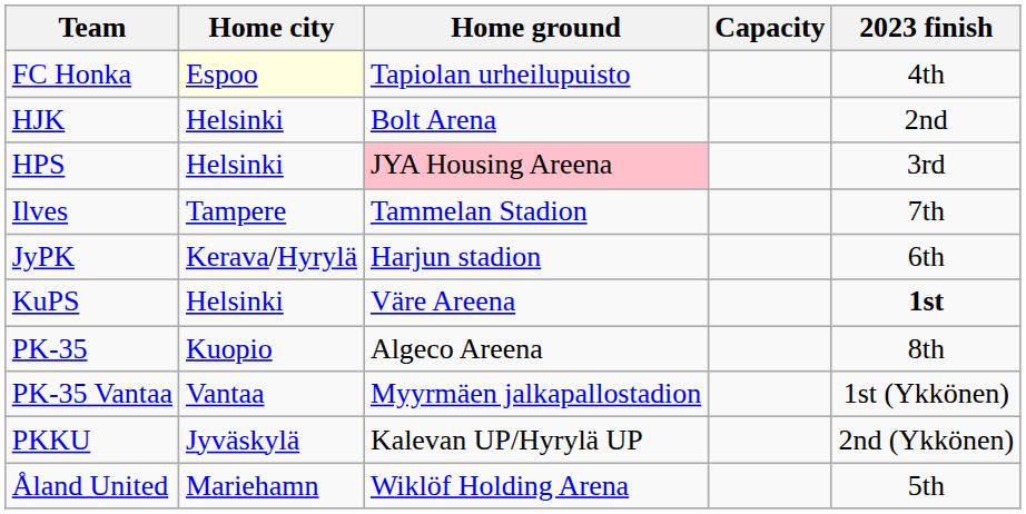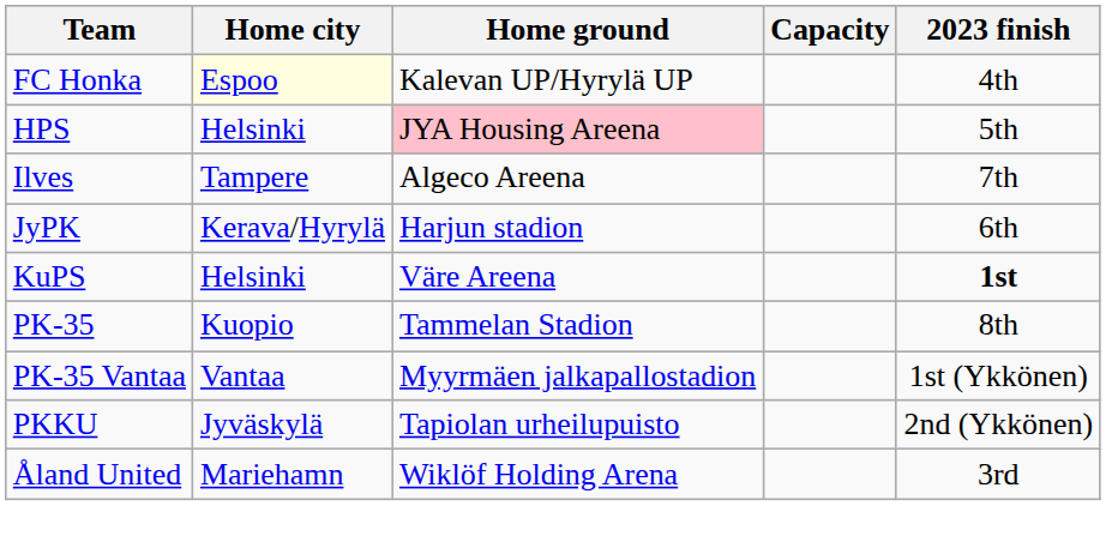 <table class="wikitable sortable">
 <tr>
 <th>Team</th>
 <th>Home city</th>
 <th>Home ground</th>
 <th>Capacity</th>
 <th data-sort-type="number">2023 finish</th>
 </tr>
 <tr>
 <td><a href='#'>FC Honka</a></td>
 <td style="background: lightyellow;"><a href='#'>Espoo</a></td>
-<td><a href='#'>Tapiolan urheilupuisto</a></td>
+<td>Kalevan UP/Hyrylä UP</td>
 <td style="text-align:center;"></td>
 <td style="text-align:center;">4th</td>
-</tr>
-<tr>
-<td><a href='#'>HJK</a></td>
-<td><a href='#'>Helsinki</a></td>
-<td><a href='#'>Bolt Arena</a></td>
-<td style="text-align:center;"></td>
-<td style="text-align:center;">2nd</td>
 </tr>
 <tr>
 <td><a href='#'>HPS</a></td>
 <td><a href='#'>Helsinki</a></td>
 <td style="background: pink;">JYA Housing Areena</td>
 <td style="text-align:center;"></td>
-<td style="text-align:center;">3rd</td>
+<td style="text-align:center;">5th</td>
 </tr>
 <tr>
 <td><a href='#'>Ilves</a></td>
 <td><a href='#'>Tampere</a></td>
-<td><a href='#'>Tammelan Stadion</a></td>
+<td>Algeco Areena</td>
 <td style="text-align:center;"></td>
 <td style="text-align:center;">7th</td>
 </tr>
 <tr>
 <td><a href='#'>JyPK</a></td>
 <td><a href='#'>Kerava</a>/<a href='#'>Hyrylä</a></td>
 <td><a href='#'>Harjun stadion</a></td>
 <td style="text-align:center;"></td>
 <td style="text-align:center;">6th</td>
 </tr>
 <tr>
 <td><a href='#'>KuPS</a></td>
 <td><a href='#'>Helsinki</a></td>
 <td><a href='#'>Väre Areena</a></td>
 <td style="text-align:center;"></td>
 <td style="text-align:center;"><strong>1st</strong></td>
 </tr>
 <tr>
 <td><a href='#'>PK-35</a></td>
 <td><a href='#'>Kuopio</a></td>
-<td>Algeco Areena</td>
+<td><a href='#'>Tammelan Stadion</a></td>
 <td style="text-align:center;"></td>
 <td style="text-align:center;">8th</td>
 </tr>
 <tr>
 <td><a href='#'>PK-35 Vantaa</a></td>
 <td><a href='#'>Vantaa</a></td>
 <td><a href='#'>Myyrmäen jalkapallostadion</a></td>
 <td style="text-align:center;"></td>
 <td style="text-align:center;">1st (Ykkönen)</td>
 </tr>
 <tr>
 <td><a href='#'>PKKU</a></td>
 <td><a href='#'>Jyväskylä</a></td>
-<td>Kalevan UP/Hyrylä UP</td>
+<td><a href='#'>Tapiolan urheilupuisto</a></td>
 <td style="text-align:center;"></td>
 <td style="text-align:center;">2nd (Ykkönen)</td>
 </tr>
 <tr>
 <td><a href='#'>Åland United</a></td>
 <td><a href='#'>Mariehamn</a></td>
 <td><a href='#'>Wiklöf Holding Arena</a></td>
 <td style="text-align:center;"></td>
-<td style="text-align:center;">5th</td>
+<td style="text-align:center;">3rd</td>
 </tr>
 </table>
